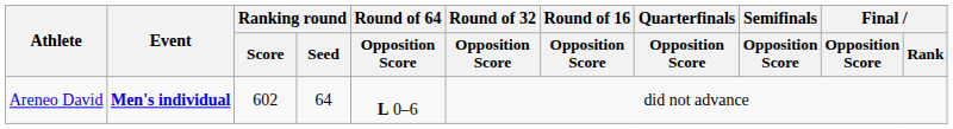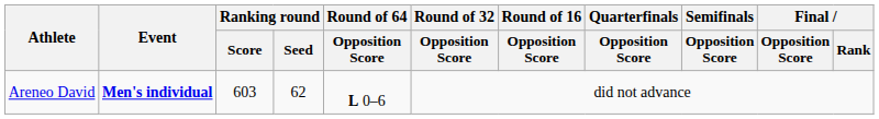 <table class="wikitable" style="font-size:90%">
 <tr>
 <th rowspan=2>Athlete</th>
 <th rowspan=2>Event</th>
 <th colspan="2">Ranking round</th>
 <th>Round of 64</th>
 <th>Round of 32</th>
 <th>Round of 16</th>
 <th>Quarterfinals</th>
 <th>Semifinals</th>
 <th colspan="2">Final / </th>
 </tr>
 <tr style="font-size:95%">
 <th>Score</th>
 <th>Seed</th>
 <th>Opposition<br>Score</th>
 <th>Opposition<br>Score</th>
 <th>Opposition<br>Score</th>
 <th>Opposition<br>Score</th>
 <th>Opposition<br>Score</th>
 <th>Opposition<br>Score</th>
 <th>Rank</th>
 </tr>
 <tr align=center>
 <td align=left><a href='#'>Areneo David</a></td>
 <td align=left><strong><a href='#'>Men's individual</a></strong></td>
-<td>602</td>
-<td>64</td>
+<td>603</td>
+<td>62</td>
 <td><br><strong>L</strong> 0–6</td>
 <td colspan=6>did not advance</td>
 </tr>
 </table>
